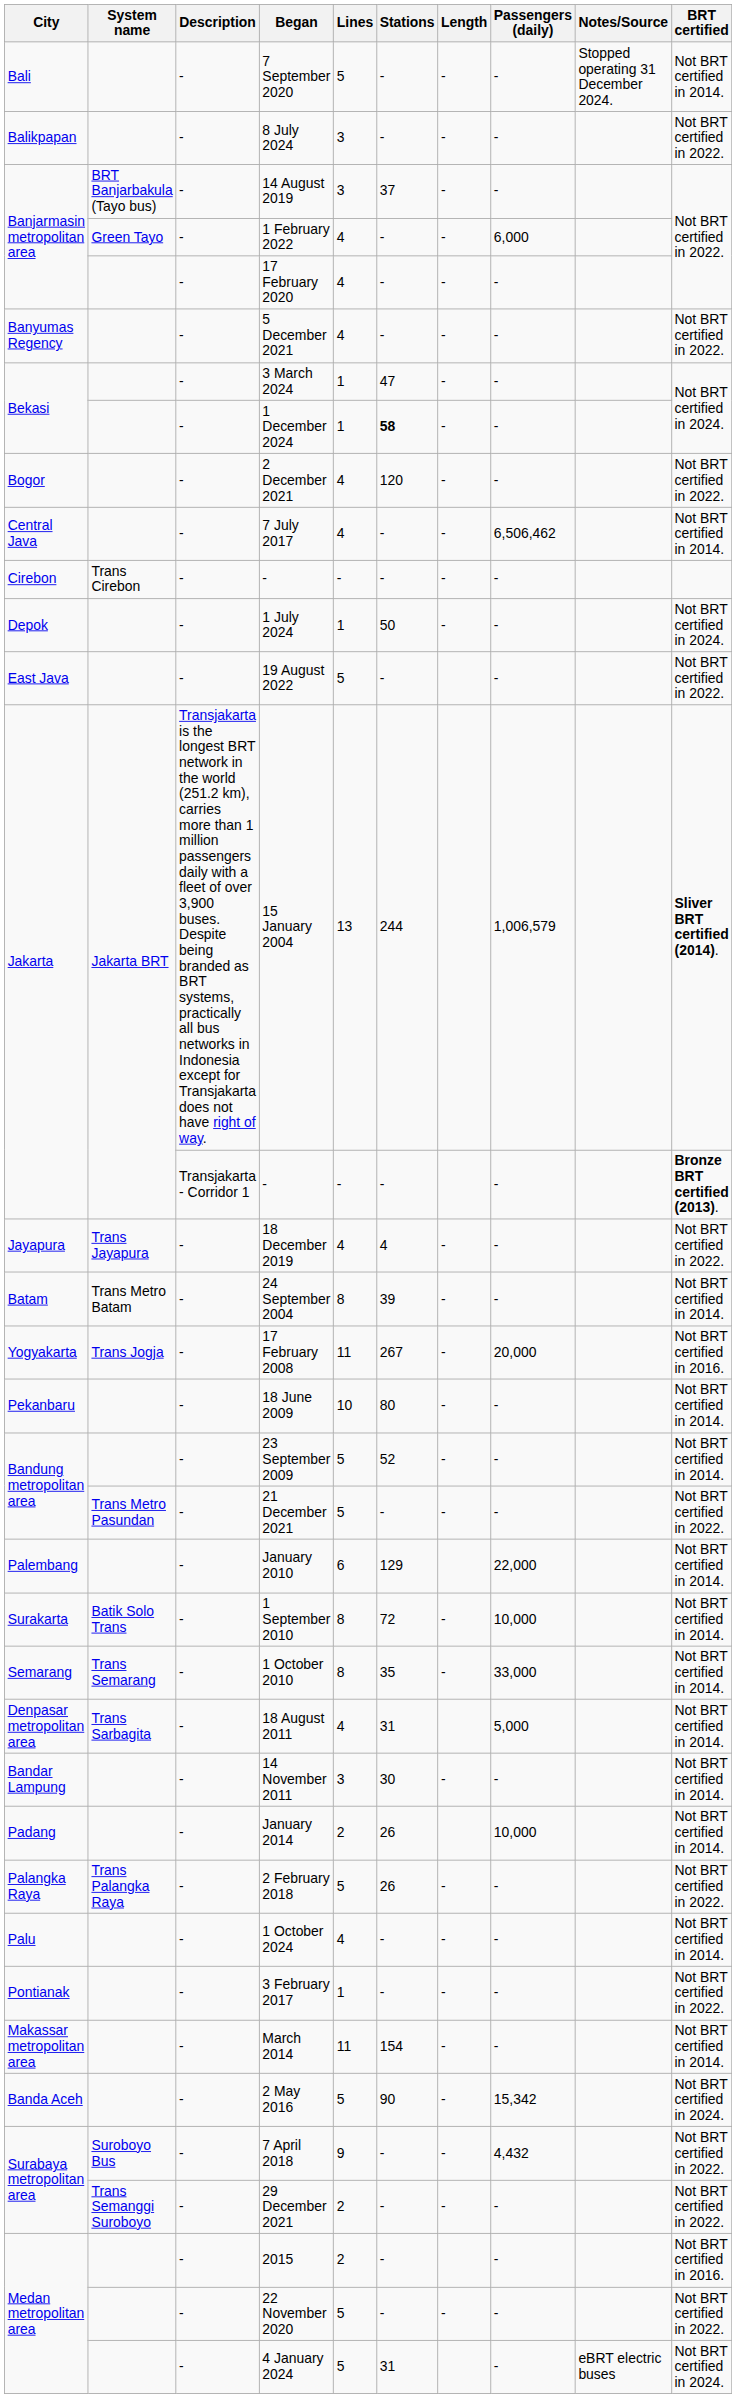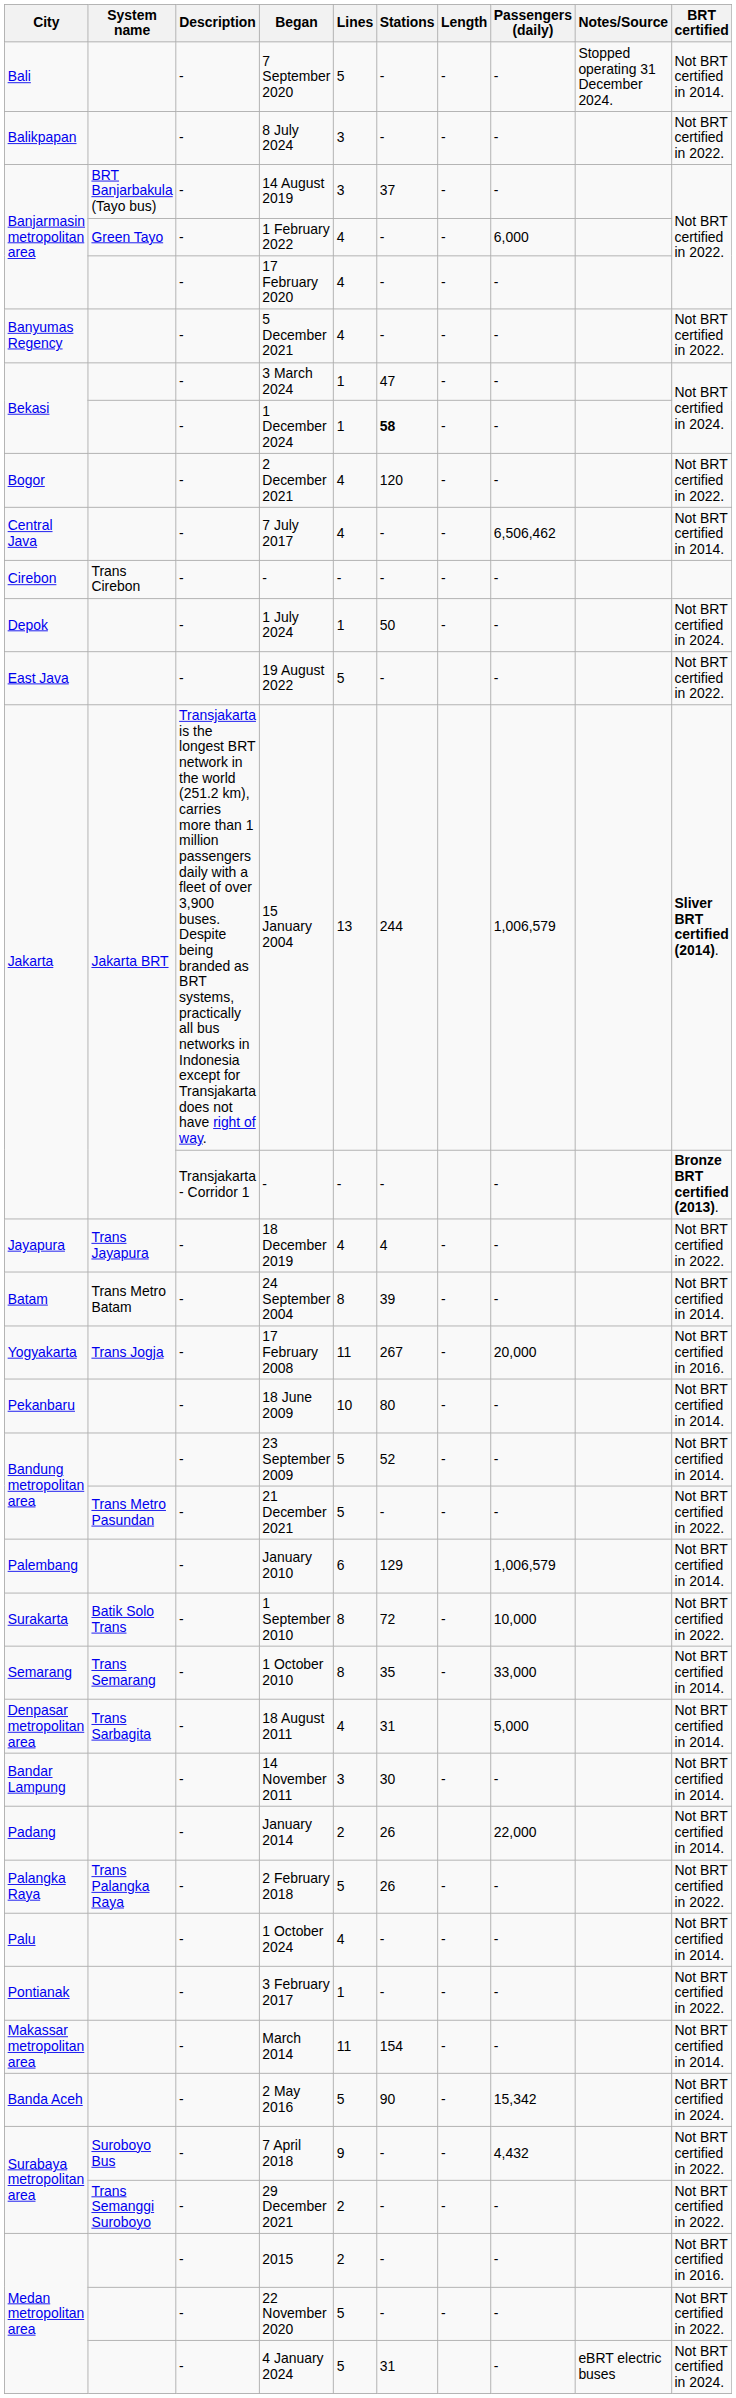 <table class="wikitable">
 <tr>
 <th>City</th>
 <th>System name</th>
 <th width=200>Description</th>
 <th>Began</th>
 <th>Lines</th>
 <th>Stations </th>
 <th>Length </th>
 <th>Passengers (daily)</th>
 <th width=150>Notes/Source</th>
 <th>BRT certified</th>
 </tr>
 <tr>
 <td><a href='#'>Bali</a></td>
 <td></td>
 <td>-</td>
 <td>7 September 2020</td>
 <td>5</td>
 <td>-</td>
 <td>-</td>
 <td>-</td>
 <td>Stopped operating 31 December 2024.</td>
 <td>Not BRT certified in 2014.</td>
 </tr>
 <tr>
 <td><a href='#'>Balikpapan</a></td>
 <td></td>
 <td>-</td>
 <td>8 July 2024</td>
 <td>3</td>
 <td>-</td>
 <td>-</td>
 <td>-</td>
 <td></td>
 <td>Not BRT certified in 2022.</td>
 </tr>
 <tr>
 <td rowspan="3"><a href='#'>Banjarmasin metropolitan area</a></td>
 <td><a href='#'>BRT Banjarbakula</a> (Tayo bus)</td>
 <td>-</td>
 <td>14 August 2019</td>
 <td>3</td>
 <td>37</td>
 <td>-</td>
 <td>-</td>
 <td></td>
 <td rowspan="3">Not BRT certified in 2022.</td>
 </tr>
 <tr>
 <td><a href='#'>Green Tayo</a></td>
 <td>-</td>
 <td>1 February 2022</td>
 <td>4</td>
 <td>-</td>
 <td>-</td>
 <td>6,000</td>
 <td></td>
 </tr>
 <tr>
 <td></td>
 <td>-</td>
 <td>17 February 2020</td>
 <td>4</td>
 <td>-</td>
 <td>-</td>
 <td>-</td>
 <td></td>
 </tr>
 <tr>
 <td><a href='#'>Banyumas Regency</a></td>
 <td></td>
 <td>-</td>
 <td>5 December 2021</td>
 <td>4</td>
 <td>-</td>
 <td>-</td>
 <td>-</td>
 <td></td>
 <td>Not BRT certified in 2022.</td>
 </tr>
 <tr>
 <td rowspan="2"><a href='#'>Bekasi</a></td>
 <td></td>
 <td>-</td>
 <td>3 March 2024</td>
 <td>1</td>
 <td>47</td>
 <td>-</td>
 <td>-</td>
 <td></td>
 <td rowspan="2">Not BRT certified in 2024.</td>
 </tr>
 <tr>
 <td></td>
 <td>-</td>
 <td>1 December 2024</td>
 <td>1</td>
 <td><strong>58</strong></td>
 <td>-</td>
 <td>-</td>
 <td></td>
 </tr>
 <tr>
 <td><a href='#'>Bogor</a></td>
 <td></td>
 <td>-</td>
 <td>2 December 2021</td>
 <td>4</td>
 <td>120</td>
 <td>-</td>
 <td>-</td>
 <td></td>
 <td>Not BRT certified in 2022.</td>
 </tr>
 <tr>
 <td><a href='#'>Central Java</a></td>
 <td></td>
 <td>-</td>
 <td>7 July 2017</td>
 <td>4</td>
 <td>-</td>
 <td>-</td>
 <td>6,506,462</td>
 <td></td>
 <td>Not BRT certified in 2014.</td>
 </tr>
 <tr>
 <td><a href='#'>Cirebon</a></td>
 <td>Trans Cirebon</td>
 <td>-</td>
 <td>-</td>
 <td>-</td>
 <td>-</td>
 <td>-</td>
 <td>-</td>
 <td></td>
 <td></td>
 </tr>
 <tr>
 <td><a href='#'>Depok</a></td>
 <td></td>
 <td>-</td>
 <td>1 July 2024</td>
 <td>1</td>
 <td>50</td>
 <td>-</td>
 <td>-</td>
 <td></td>
 <td>Not BRT certified in 2024.</td>
 </tr>
 <tr>
 <td><a href='#'>East Java</a></td>
 <td></td>
 <td>-</td>
 <td>19 August 2022</td>
 <td>5</td>
 <td>-</td>
 <td></td>
 <td>-</td>
 <td></td>
 <td>Not BRT certified in 2022.</td>
 </tr>
 <tr>
 <td rowspan="2"><a href='#'>Jakarta</a></td>
 <td rowspan="2"><a href='#'>Jakarta BRT</a></td>
 <td><a href='#'>Transjakarta</a> is the longest BRT network in the world (251.2 km), carries more than 1 million passengers daily with a fleet of over 3,900 buses. Despite being branded as BRT systems, practically all bus networks in Indonesia except for Transjakarta does not have <a href='#'>right of way</a>.</td>
 <td>15 January 2004</td>
 <td>13</td>
 <td>244</td>
 <td></td>
 <td>1,006,579</td>
 <td></td>
 <td><strong>Sliver BRT certified (2014)</strong>.</td>
 </tr>
 <tr>
 <td>Transjakarta - Corridor 1</td>
 <td>-</td>
 <td>-</td>
 <td>-</td>
 <td></td>
 <td>-</td>
 <td></td>
 <td><strong>Bronze BRT certified (2013)</strong>.</td>
 </tr>
 <tr>
 <td><a href='#'>Jayapura</a></td>
 <td><a href='#'>Trans Jayapura</a></td>
 <td>-</td>
 <td>18 December 2019</td>
 <td>4</td>
 <td>4</td>
 <td>-</td>
 <td>-</td>
 <td></td>
 <td>Not BRT certified in 2022.</td>
 </tr>
 <tr>
 <td><a href='#'>Batam</a></td>
 <td>Trans Metro Batam</td>
 <td>-</td>
 <td>24 September 2004</td>
 <td>8</td>
 <td>39</td>
 <td>-</td>
 <td>-</td>
 <td></td>
 <td>Not BRT certified in 2014.</td>
 </tr>
 <tr>
 <td><a href='#'>Yogyakarta</a></td>
 <td><a href='#'>Trans Jogja</a></td>
 <td>-</td>
 <td>17 February 2008</td>
 <td>11</td>
 <td>267</td>
 <td>-</td>
 <td>20,000</td>
 <td></td>
 <td>Not BRT certified in 2016.</td>
 </tr>
 <tr>
 <td><a href='#'>Pekanbaru</a></td>
 <td></td>
 <td>-</td>
 <td>18 June 2009</td>
 <td>10</td>
 <td>80</td>
 <td>-</td>
 <td>-</td>
 <td></td>
 <td>Not BRT certified in 2014.</td>
 </tr>
 <tr>
 <td rowspan="2"><a href='#'>Bandung metropolitan area</a></td>
 <td></td>
 <td>-</td>
 <td>23 September 2009</td>
 <td>5</td>
 <td>52</td>
 <td>-</td>
 <td>-</td>
 <td></td>
 <td>Not BRT certified in 2014.</td>
 </tr>
 <tr>
 <td><a href='#'>Trans Metro Pasundan</a></td>
 <td>-</td>
 <td>21 December 2021</td>
 <td>5</td>
 <td>-</td>
 <td>-</td>
 <td>-</td>
 <td></td>
 <td>Not BRT certified in 2022.</td>
 </tr>
 <tr>
 <td><a href='#'>Palembang</a></td>
 <td></td>
 <td>-</td>
 <td>January 2010</td>
 <td>6</td>
 <td>129</td>
 <td></td>
-<td>22,000</td>
+<td>1,006,579</td>
 <td></td>
 <td>Not BRT certified in 2014.</td>
 </tr>
 <tr>
 <td><a href='#'>Surakarta</a></td>
 <td><a href='#'>Batik Solo Trans</a></td>
 <td>-</td>
 <td>1 September 2010</td>
 <td>8</td>
 <td>72</td>
 <td>-</td>
 <td>10,000</td>
 <td></td>
-<td>Not BRT certified in 2014.</td>
+<td>Not BRT certified in 2022.</td>
 </tr>
 <tr>
 <td><a href='#'>Semarang</a></td>
 <td><a href='#'>Trans Semarang</a></td>
 <td>-</td>
 <td>1 October 2010</td>
 <td>8</td>
 <td>35</td>
 <td>-</td>
 <td>33,000</td>
 <td></td>
 <td>Not BRT certified in 2014.</td>
 </tr>
 <tr>
 <td><a href='#'>Denpasar metropolitan area</a></td>
 <td><a href='#'>Trans Sarbagita</a></td>
 <td>-</td>
 <td>18 August 2011</td>
 <td>4</td>
 <td>31</td>
 <td></td>
 <td>5,000</td>
 <td></td>
 <td>Not BRT certified in 2014.</td>
 </tr>
 <tr>
 <td><a href='#'>Bandar Lampung</a></td>
 <td></td>
 <td>-</td>
 <td>14 November 2011</td>
 <td>3</td>
 <td>30</td>
 <td>-</td>
 <td>-</td>
 <td></td>
 <td>Not BRT certified in 2014.</td>
 </tr>
 <tr>
 <td><a href='#'>Padang</a></td>
 <td></td>
 <td>-</td>
 <td>January 2014</td>
 <td>2</td>
 <td>26</td>
 <td></td>
-<td>10,000</td>
+<td>22,000</td>
 <td></td>
 <td>Not BRT certified in 2014.</td>
 </tr>
 <tr>
 <td><a href='#'>Palangka Raya</a></td>
 <td><a href='#'>Trans Palangka Raya</a></td>
 <td>-</td>
 <td>2 February 2018</td>
 <td>5</td>
 <td>26</td>
 <td>-</td>
 <td>-</td>
 <td></td>
 <td>Not BRT certified in 2022.</td>
 </tr>
 <tr>
 <td><a href='#'>Palu</a></td>
 <td></td>
 <td>-</td>
 <td>1 October 2024</td>
 <td>4</td>
 <td>-</td>
 <td>-</td>
 <td>-</td>
 <td></td>
 <td>Not BRT certified in 2014.</td>
 </tr>
 <tr>
 <td><a href='#'>Pontianak</a></td>
 <td></td>
 <td>-</td>
 <td>3 February 2017</td>
 <td>1</td>
 <td>-</td>
 <td>-</td>
 <td>-</td>
 <td></td>
 <td>Not BRT certified in 2022.</td>
 </tr>
 <tr>
 <td><a href='#'>Makassar metropolitan area</a></td>
 <td></td>
 <td>-</td>
 <td>March 2014</td>
 <td>11</td>
 <td>154</td>
 <td>-</td>
 <td>-</td>
 <td></td>
 <td>Not BRT certified in 2014.</td>
 </tr>
 <tr>
 <td><a href='#'>Banda Aceh</a></td>
 <td></td>
 <td>-</td>
 <td>2 May 2016</td>
 <td>5</td>
 <td>90</td>
 <td>-</td>
 <td>15,342</td>
 <td></td>
 <td>Not BRT certified in 2024.</td>
 </tr>
 <tr>
 <td rowspan="2"><a href='#'>Surabaya metropolitan area</a></td>
 <td><a href='#'>Suroboyo Bus</a></td>
 <td>-</td>
 <td>7 April 2018</td>
 <td>9</td>
 <td>-</td>
 <td>-</td>
 <td>4,432</td>
 <td></td>
 <td>Not BRT certified in 2022.</td>
 </tr>
 <tr>
 <td><a href='#'>Trans Semanggi Suroboyo</a></td>
 <td>-</td>
 <td>29 December 2021</td>
 <td>2</td>
 <td>-</td>
 <td>-</td>
 <td>-</td>
 <td></td>
 <td>Not BRT certified in 2022.</td>
 </tr>
 <tr>
 <td rowspan="3"><a href='#'>Medan metropolitan area</a></td>
 <td></td>
 <td>-</td>
 <td>2015</td>
 <td>2</td>
 <td>-</td>
 <td></td>
 <td>-</td>
 <td></td>
 <td>Not BRT certified in 2016.</td>
 </tr>
 <tr>
 <td></td>
 <td>-</td>
 <td>22 November 2020</td>
 <td>5</td>
 <td>-</td>
 <td>-</td>
 <td>-</td>
 <td></td>
 <td>Not BRT certified in 2022.</td>
 </tr>
 <tr>
 <td></td>
 <td>-</td>
 <td>4 January 2024</td>
 <td>5</td>
 <td>31</td>
 <td></td>
 <td>-</td>
 <td>eBRT electric buses</td>
 <td>Not BRT certified in 2024.</td>
 </tr>
 </table>
